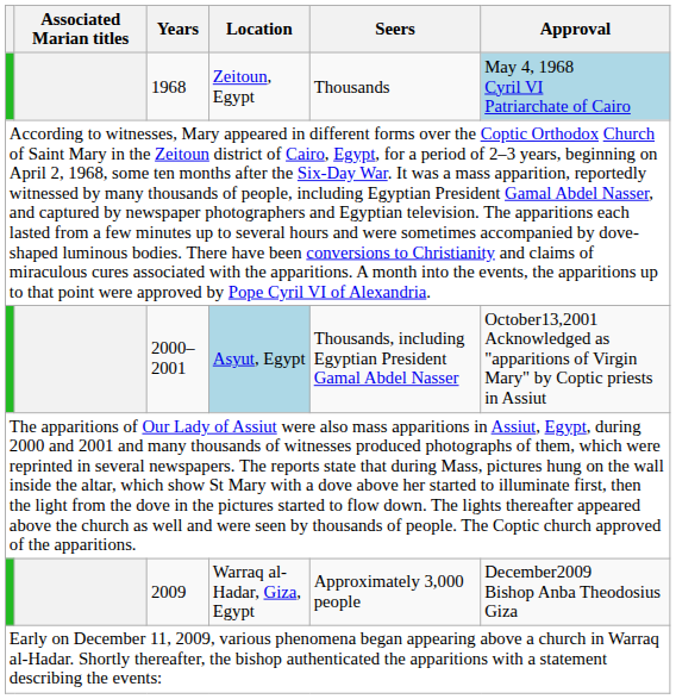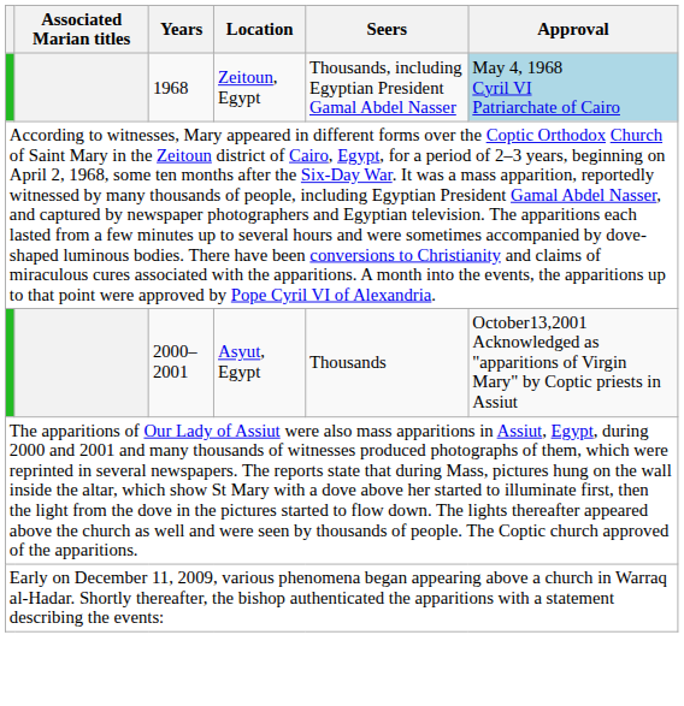 <table class="wikitable plainrowheaders sortable">
 <tr>
 <th class="unsortable" style="padding:0;width:7px"></th>
 <th scope="col" width="20%">Associated Marian titles</th>
 <th scope="col">Years</th>
 <th scope="col">Location</th>
 <th scope="col">Seers</th>
 <th scope="col">Approval</th>
 </tr>
 <tr>
 <td style="background-color:#2b2;padding:0" title="Approved"></td>
 <th data-sort-value="Zeitoun" scope="row"><strong></strong></th>
 <td>1968</td>
 <td data-sort-value="Egypt"> <a href='#'>Zeitoun</a>, Egypt</td>
-<td data-sort-value="999">Thousands</td>
+<td data-sort-value="999">Thousands, including Egyptian President <a href='#'>Gamal Abdel Nasser</a></td>
 <td data-sort-value="1968-05-04" style="background: lightblue;">May 4, 1968<br><a href='#'>Cyril VI</a><br><a href='#'>Patriarchate of Cairo</a></td>
 </tr>
 <tr class="expand-child">
 <td class="description" colspan="6" style="background: white;">According to witnesses, Mary appeared in different forms over the <a href='#'>Coptic Orthodox</a> <a href='#'>Church</a> of Saint Mary in the <a href='#'>Zeitoun</a> district of <a href='#'>Cairo</a>, <a href='#'>Egypt</a>, for a period of 2–3 years, beginning on April 2, 1968, some ten months after the <a href='#'>Six-Day War</a>. It was a mass apparition, reportedly witnessed by many thousands of people, including Egyptian President <a href='#'>Gamal Abdel Nasser</a>, and captured by newspaper photographers and Egyptian television. The apparitions each lasted from a few minutes up to several hours and were sometimes accompanied by dove-shaped luminous bodies. There have been <a href='#'>conversions to Christianity</a> and claims of miraculous cures associated with the apparitions. A month into the events, the apparitions up to that point were approved by <a href='#'>Pope Cyril VI of Alexandria</a>.</td>
 </tr>
 <tr>
 <td style="background-color:#2b2;padding:0" title="Approved"></td>
 <th data-sort-value="Assuit" scope="row"><strong></strong></th>
 <td>2000–2001</td>
-<td data-sort-value="Egypt" style="background: lightblue;"> <a href='#'>Asyut</a>, Egypt</td>
-<td data-sort-value="999">Thousands, including Egyptian President <a href='#'>Gamal Abdel Nasser</a></td>
+<td data-sort-value="Egypt"> <a href='#'>Asyut</a>, Egypt</td>
+<td data-sort-value="999">Thousands</td>
 <td data-sort-value="2000-10-13">October13,2001<br>Acknowledged as "apparitions of Virgin Mary" by Coptic priests in Assiut</td>
 </tr>
 <tr class="expand-child">
 <td class="description" colspan="6" style="background: white;">The apparitions of <a href='#'>Our Lady of Assiut</a> were also mass apparitions in <a href='#'>Assiut</a>, <a href='#'>Egypt</a>, during 2000 and 2001 and many thousands of witnesses produced photographs of them, which were reprinted in several newspapers. The reports state that during Mass, pictures hung on the wall inside the altar, which show St Mary with a dove above her started to illuminate first, then the light from the dove in the pictures started to flow down. The lights thereafter appeared above the church as well and were seen by thousands of people. The Coptic church approved of the apparitions.</td>
 </tr>
-<tr>
-<td style="background-color:#2b2;padding:0" title="Approved"></td>
-<th data-sort-value="Warraq" scope="row"><strong></strong></th>
-<td>2009</td>
-<td data-sort-value="Egypt"> Warraq al-Hadar, <a href='#'>Giza</a>, Egypt</td>
-<td data-sort-value="3000">Approximately 3,000 people</td>
-<td data-sort-value="2009-12-11">December2009<br>Bishop Anba Theodosius<br>Giza</td>
-</tr>
 <tr class="expand-child">
 <td class="description" colspan="6" style="background: white;">Early on December 11, 2009, various phenomena began appearing above a church in Warraq al-Hadar. Shortly thereafter, the bishop authenticated the apparitions with a statement describing the events: </td>
 </tr>
 </table>
